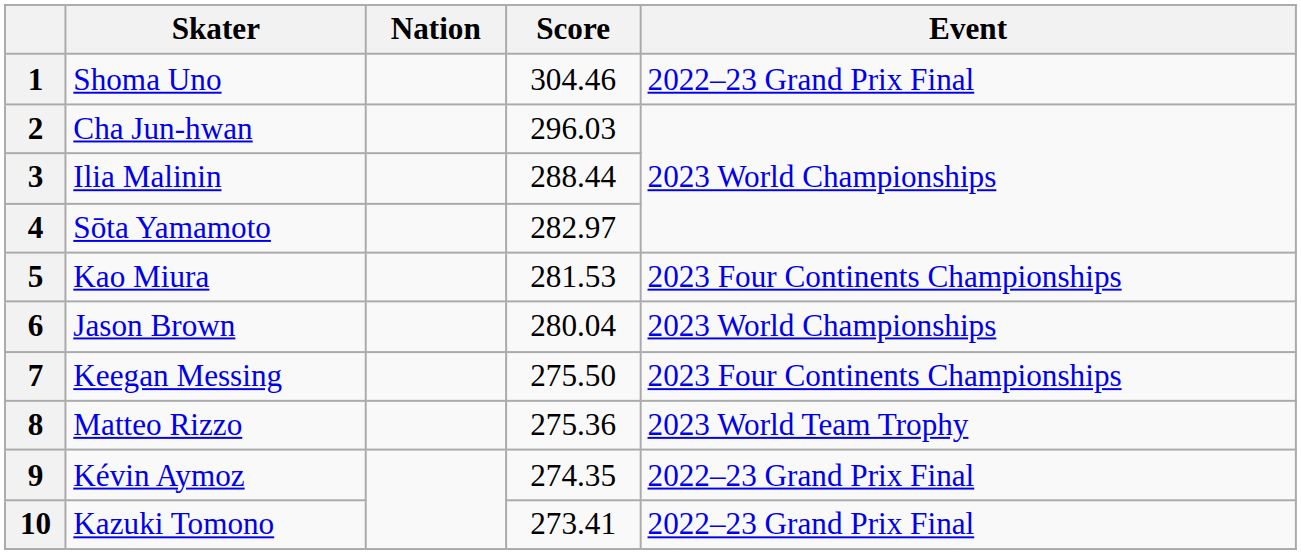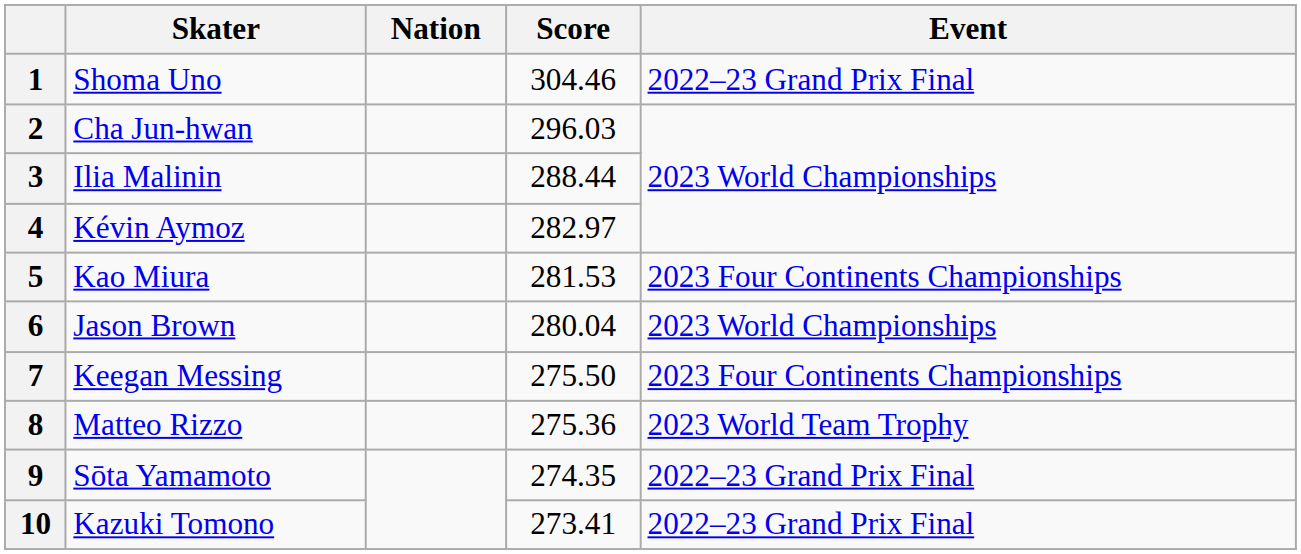 <table class="wikitable sortable" style="text-align:left; width:75%">
 <tr>
 <th scope="col"></th>
 <th scope="col">Skater</th>
 <th scope="col">Nation</th>
 <th scope="col">Score</th>
 <th scope="col">Event</th>
 </tr>
 <tr>
 <th scope="row">1</th>
 <td><a href='#'>Shoma Uno</a></td>
 <td></td>
 <td style="text-align:center;">304.46</td>
 <td><a href='#'>2022–23 Grand Prix Final</a></td>
 </tr>
 <tr>
 <th scope="row">2</th>
 <td><a href='#'>Cha Jun-hwan</a></td>
 <td></td>
 <td style="text-align:center;">296.03</td>
 <td rowspan="3"><a href='#'>2023 World Championships</a></td>
 </tr>
 <tr>
 <th scope="row">3</th>
 <td><a href='#'>Ilia Malinin</a></td>
 <td></td>
 <td style="text-align:center;">288.44</td>
 </tr>
 <tr>
 <th scope="row">4</th>
-<td><a href='#'>Sōta Yamamoto</a></td>
+<td><a href='#'>Kévin Aymoz</a></td>
 <td></td>
 <td style="text-align:center;">282.97</td>
 </tr>
 <tr>
 <th scope="row">5</th>
 <td><a href='#'>Kao Miura</a></td>
 <td></td>
 <td style="text-align:center;">281.53</td>
 <td><a href='#'>2023 Four Continents Championships</a></td>
 </tr>
 <tr>
 <th scope="row">6</th>
 <td><a href='#'>Jason Brown</a></td>
 <td></td>
 <td style="text-align:center;">280.04</td>
 <td><a href='#'>2023 World Championships</a></td>
 </tr>
 <tr>
 <th scope="row">7</th>
 <td><a href='#'>Keegan Messing</a></td>
 <td></td>
 <td style="text-align:center;">275.50</td>
 <td><a href='#'>2023 Four Continents Championships</a></td>
 </tr>
 <tr>
 <th scope="row">8</th>
 <td><a href='#'>Matteo Rizzo</a></td>
 <td></td>
 <td style="text-align:center;">275.36</td>
 <td><a href='#'>2023 World Team Trophy</a></td>
 </tr>
 <tr>
 <th scope="row">9</th>
-<td><a href='#'>Kévin Aymoz</a></td>
+<td><a href='#'>Sōta Yamamoto</a></td>
 <td rowspan="2"></td>
 <td style="text-align:center;">274.35</td>
 <td><a href='#'>2022–23 Grand Prix Final</a></td>
 </tr>
 <tr>
 <th scope="row">10</th>
 <td><a href='#'>Kazuki Tomono</a></td>
 <td style="text-align:center;">273.41</td>
 <td><a href='#'>2022–23 Grand Prix Final</a></td>
 </tr>
 </table>
